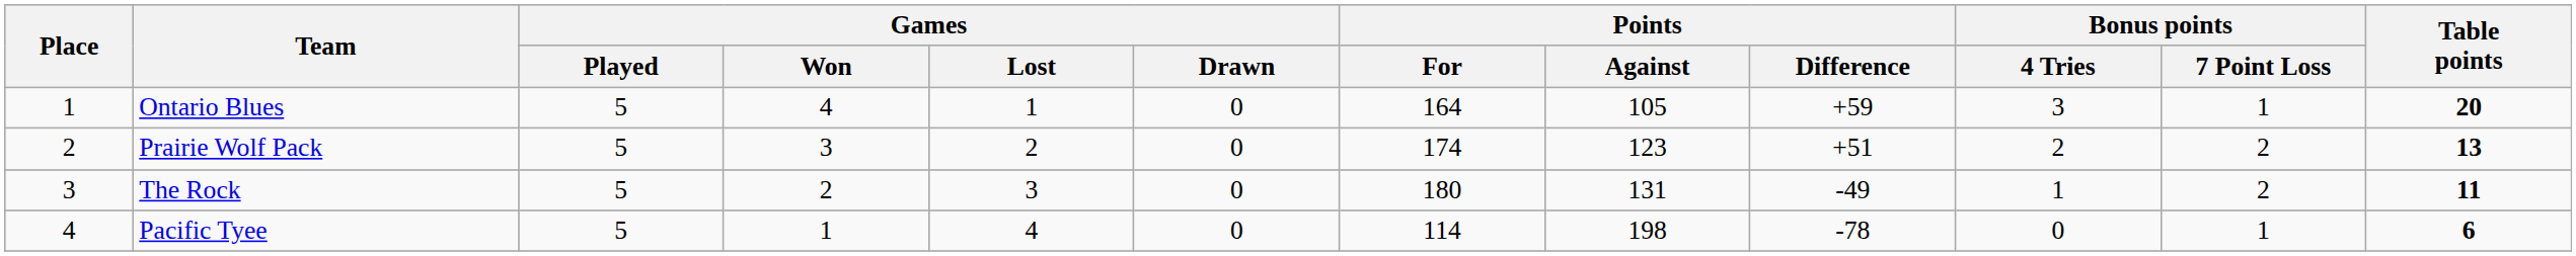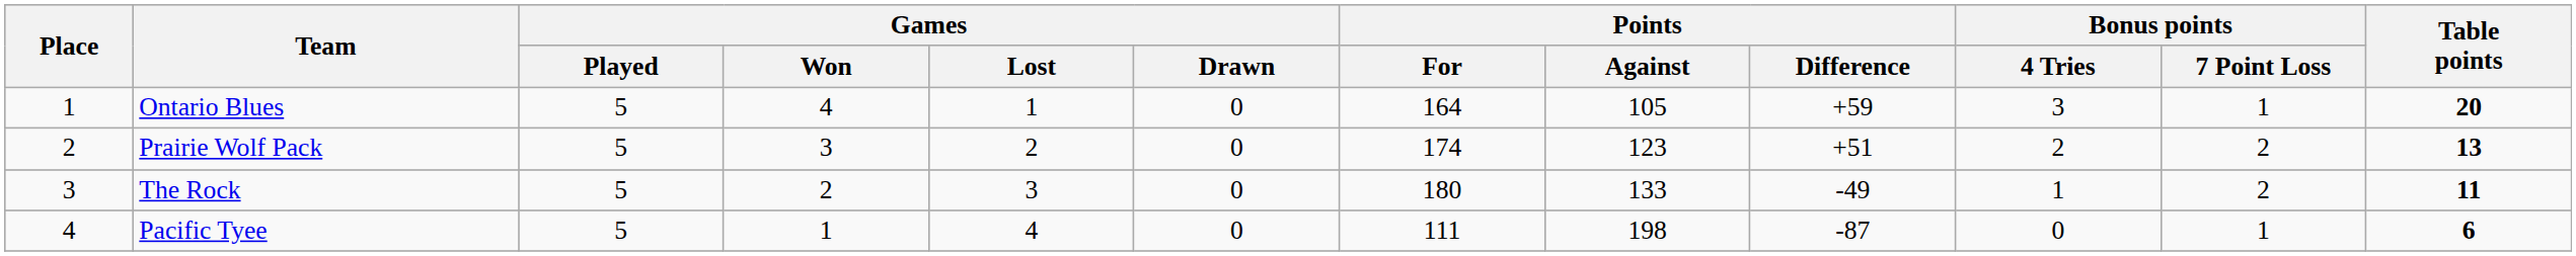 <table class="wikitable" style="width:100%;">
 <tr>
 <th rowspan="2" style="width:5%;">Place</th>
 <th rowspan="2" style="width:15%;">Team</th>
 <th colspan="4" style="width:32%;">Games</th>
 <th colspan="3" style="width:18%;">Points</th>
 <th colspan="2" style="width:16%;">Bonus points</th>
 <th rowspan="2" style="width:10%;">Table<br>points</th>
 </tr>
 <tr>
 <th style="width:8%;">Played</th>
 <th style="width:8%;">Won</th>
 <th style="width:8%;">Lost</th>
 <th style="width:8%;">Drawn</th>
 <th style="width:8%;">For</th>
 <th style="width:8%;">Against</th>
 <th style="width:8%;">Difference</th>
 <th style="width:8%;">4 Tries</th>
 <th style="width:8%;">7 Point Loss</th>
 </tr>
 <tr align=center>
 <td>1</td>
 <td align=left><a href='#'>Ontario Blues</a></td>
 <td>5</td>
 <td>4</td>
 <td>1</td>
 <td>0</td>
 <td>164</td>
 <td>105</td>
 <td>+59</td>
 <td>3</td>
 <td>1</td>
 <td><strong>20</strong></td>
 </tr>
 <tr align=center>
 <td>2</td>
 <td align=left><a href='#'>Prairie Wolf Pack</a></td>
 <td>5</td>
 <td>3</td>
 <td>2</td>
 <td>0</td>
 <td>174</td>
 <td>123</td>
 <td>+51</td>
 <td>2</td>
 <td>2</td>
 <td><strong>13</strong></td>
 </tr>
 <tr align=center>
 <td>3</td>
 <td align=left><a href='#'>The Rock</a></td>
 <td>5</td>
 <td>2</td>
 <td>3</td>
 <td>0</td>
 <td>180</td>
-<td>131</td>
+<td>133</td>
 <td>-49</td>
 <td>1</td>
 <td>2</td>
 <td><strong>11</strong></td>
 </tr>
 <tr align=center>
 <td>4</td>
 <td align=left><a href='#'>Pacific Tyee</a></td>
 <td>5</td>
 <td>1</td>
 <td>4</td>
 <td>0</td>
-<td>114</td>
+<td>111</td>
 <td>198</td>
-<td>-78</td>
+<td>-87</td>
 <td>0</td>
 <td>1</td>
 <td><strong>6</strong></td>
 </tr>
 </table>
